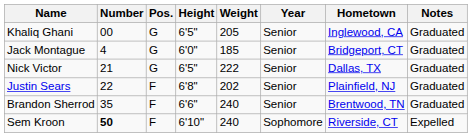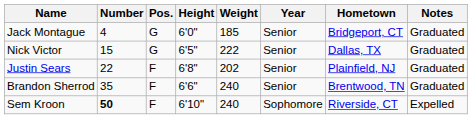 <table class="wikitable sortable" border="1">
 <tr>
 <th>Name</th>
 <th>Number</th>
 <th>Pos.</th>
 <th>Height</th>
 <th>Weight</th>
 <th>Year</th>
 <th>Hometown</th>
 <th class="unsortable">Notes</th>
-</tr>
-<tr>
-<td>Khaliq Ghani</td>
-<td>00</td>
-<td>G</td>
-<td>6'5"</td>
-<td>205</td>
-<td>Senior</td>
-<td><a href='#'>Inglewood, CA</a></td>
-<td>Graduated</td>
 </tr>
 <tr>
 <td>Jack Montague</td>
 <td>4</td>
 <td>G</td>
 <td>6'0"</td>
 <td>185</td>
 <td>Senior</td>
 <td><a href='#'>Bridgeport, CT</a></td>
 <td>Graduated</td>
 </tr>
 <tr>
 <td>Nick Victor</td>
-<td>21</td>
+<td>15</td>
 <td>G</td>
 <td>6'5"</td>
 <td>222</td>
 <td>Senior</td>
 <td><a href='#'>Dallas, TX</a></td>
 <td>Graduated</td>
 </tr>
 <tr>
 <td><a href='#'>Justin Sears</a></td>
 <td>22</td>
 <td>F</td>
 <td>6'8"</td>
 <td>202</td>
 <td>Senior</td>
 <td><a href='#'>Plainfield, NJ</a></td>
 <td>Graduated</td>
 </tr>
 <tr>
 <td>Brandon Sherrod</td>
 <td>35</td>
 <td>F</td>
 <td>6'6"</td>
 <td>240</td>
 <td>Senior</td>
 <td><a href='#'>Brentwood, TN</a></td>
 <td>Graduated</td>
 </tr>
 <tr>
 <td>Sem Kroon</td>
 <td><strong>50</strong></td>
 <td>F</td>
 <td>6'10"</td>
 <td>240</td>
 <td>Sophomore</td>
 <td><a href='#'>Riverside, CT</a></td>
 <td>Expelled</td>
 </tr>
 </table>
